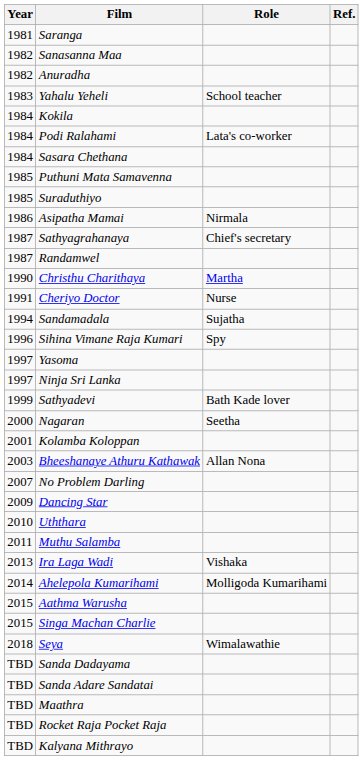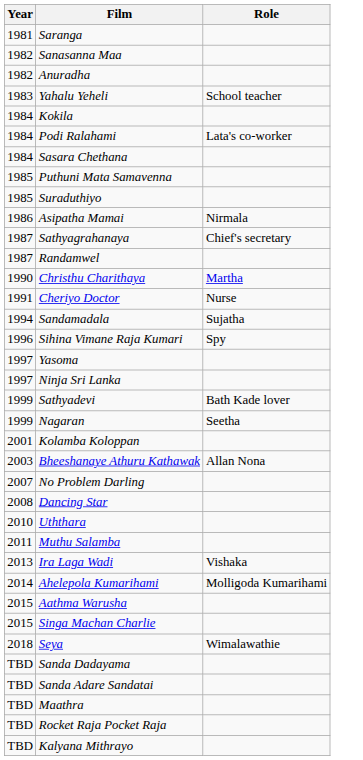 <table class="wikitable">
 <tr>
 <th>Year</th>
 <th>Film</th>
 <th>Role</th>
-<th>Ref.</th>
 </tr>
 <tr>
 <td>1981</td>
 <td><em>Saranga</em></td>
-<td></td>
 <td></td>
 </tr>
 <tr>
 <td>1982</td>
 <td><em>Sanasanna Maa</em></td>
 <td></td>
-<td></td>
 </tr>
 <tr>
 <td>1982</td>
 <td><em>Anuradha</em></td>
-<td></td>
 <td></td>
 </tr>
 <tr>
 <td>1983</td>
 <td><em>Yahalu Yeheli</em></td>
 <td>School teacher</td>
-<td></td>
 </tr>
 <tr>
 <td>1984</td>
 <td><em>Kokila</em></td>
-<td></td>
 <td></td>
 </tr>
 <tr>
 <td>1984</td>
 <td><em>Podi Ralahami</em></td>
 <td>Lata's co-worker</td>
-<td></td>
 </tr>
 <tr>
 <td>1984</td>
 <td><em>Sasara Chethana</em></td>
-<td></td>
 <td></td>
 </tr>
 <tr>
 <td>1985</td>
 <td><em>Puthuni Mata Samavenna</em></td>
 <td></td>
-<td></td>
 </tr>
 <tr>
 <td>1985</td>
 <td><em>Suraduthiyo</em></td>
-<td></td>
 <td></td>
 </tr>
 <tr>
 <td>1986</td>
 <td><em>Asipatha Mamai</em></td>
 <td>Nirmala</td>
-<td></td>
 </tr>
 <tr>
 <td>1987</td>
 <td><em>Sathyagrahanaya</em></td>
 <td>Chief's secretary</td>
-<td></td>
 </tr>
 <tr>
 <td>1987</td>
 <td><em>Randamwel</em></td>
-<td></td>
 <td></td>
 </tr>
 <tr>
 <td>1990</td>
 <td><em><a href='#'>Christhu Charithaya</a></em></td>
 <td><a href='#'>Martha</a></td>
-<td></td>
 </tr>
 <tr>
 <td>1991</td>
 <td><em><a href='#'>Cheriyo Doctor</a></em></td>
 <td>Nurse</td>
-<td></td>
 </tr>
 <tr>
 <td>1994</td>
 <td><em>Sandamadala</em></td>
 <td>Sujatha</td>
-<td></td>
 </tr>
 <tr>
 <td>1996</td>
 <td><em>Sihina Vimane Raja Kumari</em></td>
 <td>Spy</td>
-<td></td>
 </tr>
 <tr>
 <td>1997</td>
 <td><em>Yasoma</em></td>
-<td></td>
 <td></td>
 </tr>
 <tr>
 <td>1997</td>
 <td><em>Ninja Sri Lanka</em></td>
 <td></td>
-<td></td>
 </tr>
 <tr>
 <td>1999</td>
 <td><em>Sathyadevi</em></td>
 <td>Bath Kade lover</td>
-<td></td>
 </tr>
 <tr>
-<td>2000</td>
+<td>1999</td>
 <td><em>Nagaran</em></td>
 <td>Seetha</td>
-<td></td>
 </tr>
 <tr>
 <td>2001</td>
 <td><em>Kolamba Koloppan</em></td>
-<td></td>
 <td></td>
 </tr>
 <tr>
 <td>2003</td>
 <td><em><a href='#'>Bheeshanaye Athuru Kathawak</a></em></td>
 <td>Allan Nona</td>
-<td></td>
 </tr>
 <tr>
 <td>2007</td>
 <td><em>No Problem Darling</em></td>
 <td></td>
-<td></td>
 </tr>
 <tr>
-<td>2009</td>
+<td>2008</td>
 <td><em><a href='#'>Dancing Star</a></em></td>
-<td></td>
 <td></td>
 </tr>
 <tr>
 <td>2010</td>
 <td><em><a href='#'>Uththara</a></em></td>
 <td></td>
-<td></td>
 </tr>
 <tr>
 <td>2011</td>
 <td><em><a href='#'>Muthu Salamba</a></em></td>
-<td></td>
 <td></td>
 </tr>
 <tr>
 <td>2013</td>
 <td><em><a href='#'>Ira Laga Wadi</a></em></td>
 <td>Vishaka</td>
-<td></td>
 </tr>
 <tr>
 <td>2014</td>
 <td><em><a href='#'>Ahelepola Kumarihami</a></em></td>
 <td>Molligoda Kumarihami</td>
-<td></td>
 </tr>
 <tr>
 <td>2015</td>
 <td><em><a href='#'>Aathma Warusha</a></em></td>
-<td></td>
 <td></td>
 </tr>
 <tr>
 <td>2015</td>
 <td><em><a href='#'>Singa Machan Charlie</a></em></td>
 <td></td>
-<td></td>
 </tr>
 <tr>
 <td>2018</td>
 <td><em><a href='#'>Seya</a></em></td>
 <td>Wimalawathie</td>
-<td></td>
 </tr>
 <tr>
 <td>TBD</td>
 <td><em>Sanda Dadayama</em></td>
-<td></td>
 <td></td>
 </tr>
 <tr>
 <td>TBD</td>
 <td><em>Sanda Adare Sandatai</em></td>
 <td></td>
-<td></td>
 </tr>
 <tr>
 <td>TBD</td>
 <td><em>Maathra</em></td>
-<td></td>
 <td></td>
 </tr>
 <tr>
 <td>TBD</td>
 <td><em>Rocket Raja Pocket Raja</em></td>
 <td></td>
-<td></td>
 </tr>
 <tr>
 <td>TBD</td>
 <td><em>Kalyana Mithrayo</em></td>
 <td></td>
-<td></td>
 </tr>
 </table>
